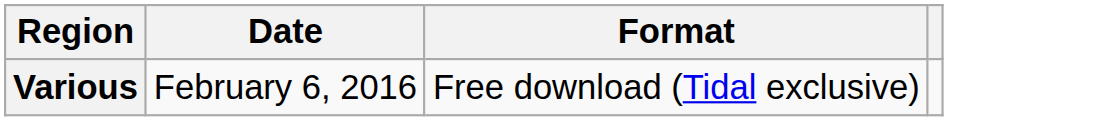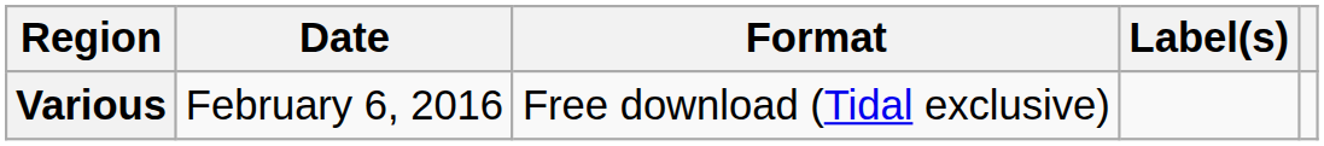 <table class="wikitable plainrowheaders">
 <tr>
 <th scope="col">Region</th>
 <th scope="col">Date</th>
 <th scope="col">Format</th>
+<th scope="col">Label(s)</th>
 <th scope="col"></th>
 </tr>
 <tr>
 <th scope="row">Various</th>
 <td>February 6, 2016</td>
 <td>Free download (<a href='#'>Tidal</a> exclusive)</td>
+<td></td>
 <td align="center"></td>
 </tr>
 </table>
